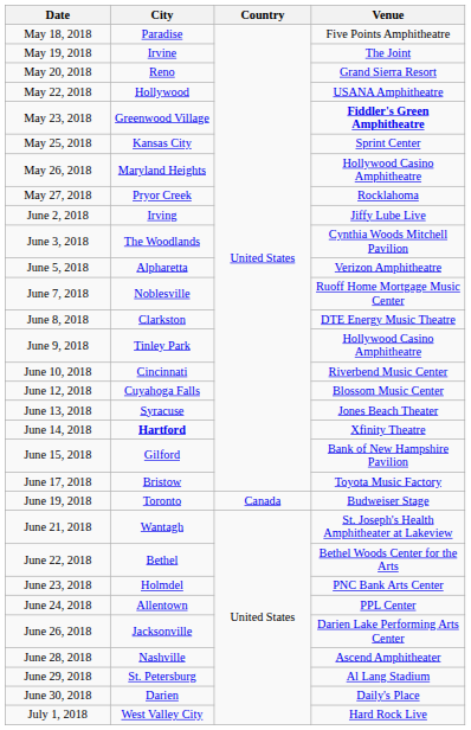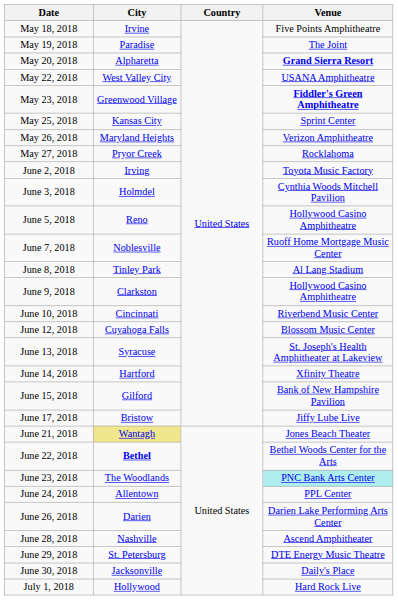 <table class="wikitable" style="text-align:center;">
 <tr>
 <th scope="col" style="width:12em;">Date</th>
 <th scope="col" style="width:10em;">City</th>
 <th scope="col" style="width:10em;">Country</th>
 <th scope="col" style="width:16em;">Venue</th>
 </tr>
 <tr>
 <td>May 18, 2018</td>
-<td><a href='#'>Paradise</a></td>
+<td><a href='#'>Irvine</a></td>
 <td rowspan="20"><a href='#'>United States</a></td>
 <td>Five Points Amphitheatre</td>
 </tr>
 <tr>
 <td>May 19, 2018</td>
-<td><a href='#'>Irvine</a></td>
+<td><a href='#'>Paradise</a></td>
 <td><a href='#'>The Joint</a></td>
 </tr>
 <tr>
 <td>May 20, 2018</td>
-<td><a href='#'>Reno</a></td>
-<td><a href='#'>Grand Sierra Resort</a></td>
+<td><a href='#'>Alpharetta</a></td>
+<td><strong><a href='#'>Grand Sierra Resort</a></strong></td>
 </tr>
 <tr>
 <td>May 22, 2018</td>
-<td><a href='#'>Hollywood</a></td>
+<td><a href='#'>West Valley City</a></td>
 <td><a href='#'>USANA Amphitheatre</a></td>
 </tr>
 <tr>
 <td>May 23, 2018</td>
 <td><a href='#'>Greenwood Village</a></td>
 <td><strong><a href='#'>Fiddler's Green Amphitheatre</a></strong></td>
 </tr>
 <tr>
 <td>May 25, 2018</td>
 <td><a href='#'>Kansas City</a></td>
 <td><a href='#'>Sprint Center</a></td>
 </tr>
 <tr>
 <td>May 26, 2018</td>
 <td><a href='#'>Maryland Heights</a></td>
-<td><a href='#'>Hollywood Casino Amphitheatre</a></td>
+<td><a href='#'>Verizon Amphitheatre</a></td>
 </tr>
 <tr>
 <td>May 27, 2018</td>
 <td><a href='#'>Pryor Creek</a></td>
 <td><a href='#'>Rocklahoma</a></td>
 </tr>
 <tr>
 <td>June 2, 2018</td>
 <td><a href='#'>Irving</a></td>
-<td><a href='#'>Jiffy Lube Live</a></td>
+<td><a href='#'>Toyota Music Factory</a></td>
 </tr>
 <tr>
 <td>June 3, 2018</td>
-<td><a href='#'>The Woodlands</a></td>
+<td><a href='#'>Holmdel</a></td>
 <td><a href='#'>Cynthia Woods Mitchell Pavilion</a></td>
 </tr>
 <tr>
 <td>June 5, 2018</td>
-<td><a href='#'>Alpharetta</a></td>
-<td><a href='#'>Verizon Amphitheatre</a></td>
+<td><a href='#'>Reno</a></td>
+<td><a href='#'>Hollywood Casino Amphitheatre</a></td>
 </tr>
 <tr>
 <td>June 7, 2018</td>
 <td><a href='#'>Noblesville</a></td>
 <td><a href='#'>Ruoff Home Mortgage Music Center</a></td>
 </tr>
 <tr>
 <td>June 8, 2018</td>
-<td><a href='#'>Clarkston</a></td>
-<td><a href='#'>DTE Energy Music Theatre</a></td>
+<td><a href='#'>Tinley Park</a></td>
+<td><a href='#'>Al Lang Stadium</a></td>
 </tr>
 <tr>
 <td>June 9, 2018</td>
-<td><a href='#'>Tinley Park</a></td>
+<td><a href='#'>Clarkston</a></td>
 <td><a href='#'>Hollywood Casino Amphitheatre</a></td>
 </tr>
 <tr>
 <td>June 10, 2018</td>
 <td><a href='#'>Cincinnati</a></td>
 <td><a href='#'>Riverbend Music Center</a></td>
 </tr>
 <tr>
 <td>June 12, 2018</td>
 <td><a href='#'>Cuyahoga Falls</a></td>
 <td><a href='#'>Blossom Music Center</a></td>
 </tr>
 <tr>
 <td>June 13, 2018</td>
 <td><a href='#'>Syracuse</a></td>
-<td><a href='#'>Jones Beach Theater</a></td>
+<td><a href='#'>St. Joseph's Health Amphitheater at Lakeview</a></td>
 </tr>
 <tr>
 <td>June 14, 2018</td>
-<td><strong><a href='#'>Hartford</a></strong></td>
+<td><a href='#'>Hartford</a></td>
 <td><a href='#'>Xfinity Theatre</a></td>
 </tr>
 <tr>
 <td>June 15, 2018</td>
 <td><a href='#'>Gilford</a></td>
 <td><a href='#'>Bank of New Hampshire Pavilion</a></td>
 </tr>
 <tr>
 <td>June 17, 2018</td>
 <td><a href='#'>Bristow</a></td>
-<td><a href='#'>Toyota Music Factory</a></td>
-</tr>
-<tr>
-<td>June 19, 2018</td>
-<td><a href='#'>Toronto</a></td>
-<td><a href='#'>Canada</a></td>
-<td><a href='#'>Budweiser Stage</a></td>
+<td><a href='#'>Jiffy Lube Live</a></td>
 </tr>
 <tr>
 <td>June 21, 2018</td>
-<td><a href='#'>Wantagh</a></td>
+<td style="background: khaki;"><a href='#'>Wantagh</a></td>
 <td rowspan="9">United States</td>
-<td><a href='#'>St. Joseph's Health Amphitheater at Lakeview</a></td>
+<td><a href='#'>Jones Beach Theater</a></td>
 </tr>
 <tr>
 <td>June 22, 2018</td>
-<td><a href='#'>Bethel</a></td>
+<td><strong><a href='#'>Bethel</a></strong></td>
 <td><a href='#'>Bethel Woods Center for the Arts</a></td>
 </tr>
 <tr>
 <td>June 23, 2018</td>
-<td><a href='#'>Holmdel</a></td>
-<td><a href='#'>PNC Bank Arts Center</a></td>
+<td><a href='#'>The Woodlands</a></td>
+<td style="background: paleturquoise;"><a href='#'>PNC Bank Arts Center</a></td>
 </tr>
 <tr>
 <td>June 24, 2018</td>
 <td><a href='#'>Allentown</a></td>
 <td><a href='#'>PPL Center</a></td>
 </tr>
 <tr>
 <td>June 26, 2018</td>
-<td><a href='#'>Jacksonville</a></td>
+<td><a href='#'>Darien</a></td>
 <td><a href='#'>Darien Lake Performing Arts Center</a></td>
 </tr>
 <tr>
 <td>June 28, 2018</td>
 <td><a href='#'>Nashville</a></td>
 <td><a href='#'>Ascend Amphitheater</a></td>
 </tr>
 <tr>
 <td>June 29, 2018</td>
 <td><a href='#'>St. Petersburg</a></td>
-<td><a href='#'>Al Lang Stadium</a></td>
+<td><a href='#'>DTE Energy Music Theatre</a></td>
 </tr>
 <tr>
 <td>June 30, 2018</td>
-<td><a href='#'>Darien</a></td>
+<td><a href='#'>Jacksonville</a></td>
 <td><a href='#'>Daily's Place</a></td>
 </tr>
 <tr>
 <td>July 1, 2018</td>
-<td><a href='#'>West Valley City</a></td>
+<td><a href='#'>Hollywood</a></td>
 <td><a href='#'>Hard Rock Live</a></td>
 </tr>
 </table>
